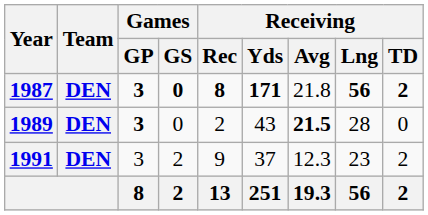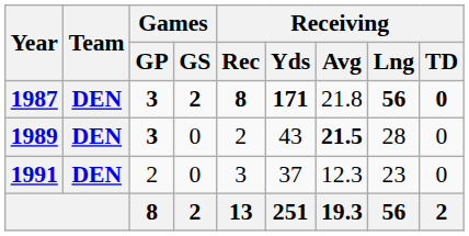 <table class="wikitable" style="text-align:center">
 <tr>
 <th rowspan="2">Year</th>
 <th rowspan="2">Team</th>
 <th colspan="2">Games</th>
 <th colspan="5">Receiving</th>
 </tr>
 <tr>
 <th>GP</th>
 <th>GS</th>
 <th>Rec</th>
 <th>Yds</th>
 <th>Avg</th>
 <th>Lng</th>
 <th>TD</th>
 </tr>
 <tr>
 <th><a href='#'>1987</a></th>
 <th><a href='#'>DEN</a></th>
 <td><strong>3</strong></td>
-<td><strong>0</strong></td>
+<td><strong>2</strong></td>
 <td><strong>8</strong></td>
 <td><strong>171</strong></td>
 <td>21.8</td>
 <td><strong>56</strong></td>
-<td><strong>2</strong></td>
+<td><strong>0</strong></td>
 </tr>
 <tr>
 <th><a href='#'>1989</a></th>
 <th><a href='#'>DEN</a></th>
 <td><strong>3</strong></td>
 <td>0</td>
 <td>2</td>
 <td>43</td>
 <td><strong>21.5</strong></td>
 <td>28</td>
 <td>0</td>
 </tr>
 <tr>
 <th><a href='#'>1991</a></th>
 <th><a href='#'>DEN</a></th>
+<td>2</td>
+<td>0</td>
 <td>3</td>
-<td>2</td>
-<td>9</td>
 <td>37</td>
 <td>12.3</td>
 <td>23</td>
-<td>2</td>
+<td>0</td>
 </tr>
 <tr>
 <th colspan="2"></th>
 <th>8</th>
 <th>2</th>
 <th>13</th>
 <th>251</th>
 <th>19.3</th>
 <th>56</th>
 <th>2</th>
 </tr>
 </table>
